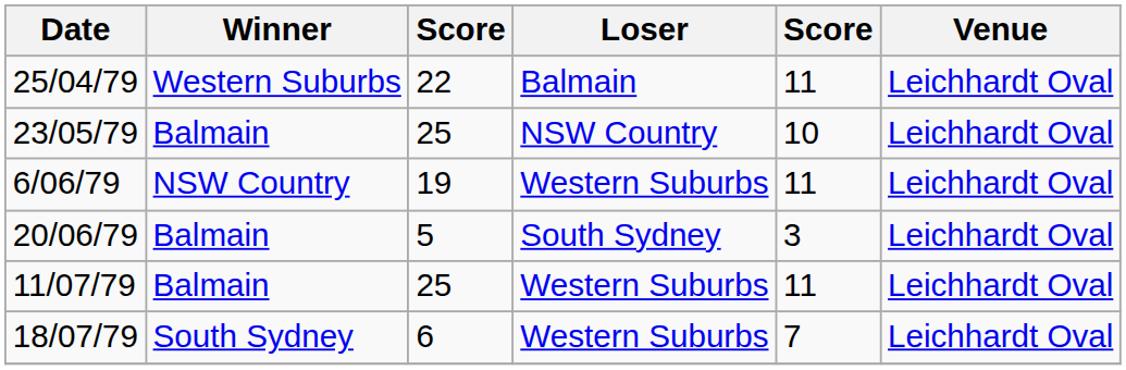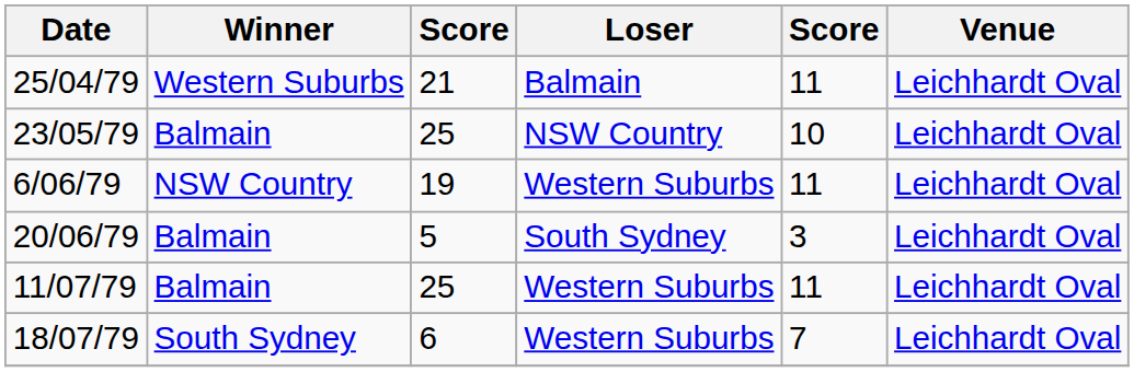 <table class="wikitable">
 <tr>
 <th>Date</th>
 <th>Winner</th>
 <th>Score</th>
 <th>Loser</th>
 <th>Score</th>
 <th>Venue</th>
 </tr>
 <tr>
 <td>25/04/79</td>
 <td> <a href='#'>Western Suburbs</a></td>
-<td>22</td>
+<td>21</td>
 <td> <a href='#'>Balmain</a></td>
 <td>11</td>
 <td><a href='#'>Leichhardt Oval</a></td>
 </tr>
 <tr>
 <td>23/05/79</td>
 <td> <a href='#'>Balmain</a></td>
 <td>25</td>
 <td> <a href='#'>NSW Country</a></td>
 <td>10</td>
 <td><a href='#'>Leichhardt Oval</a></td>
 </tr>
 <tr>
 <td>6/06/79</td>
 <td> <a href='#'>NSW Country</a></td>
 <td>19</td>
 <td> <a href='#'>Western Suburbs</a></td>
 <td>11</td>
 <td><a href='#'>Leichhardt Oval</a></td>
 </tr>
 <tr>
 <td>20/06/79</td>
 <td> <a href='#'>Balmain</a></td>
 <td>5</td>
 <td> <a href='#'>South Sydney</a></td>
 <td>3</td>
 <td><a href='#'>Leichhardt Oval</a></td>
 </tr>
 <tr>
 <td>11/07/79</td>
 <td> <a href='#'>Balmain</a></td>
 <td>25</td>
 <td> <a href='#'>Western Suburbs</a></td>
 <td>11</td>
 <td><a href='#'>Leichhardt Oval</a></td>
 </tr>
 <tr>
 <td>18/07/79</td>
 <td> <a href='#'>South Sydney</a></td>
 <td>6</td>
 <td> <a href='#'>Western Suburbs</a></td>
 <td>7</td>
 <td><a href='#'>Leichhardt Oval</a></td>
 </tr>
 <tr>
 </tr>
 </table>
